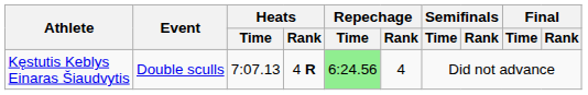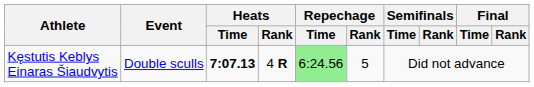 <table class="wikitable" style="font-size:90%;">
 <tr>
 <th rowspan="2">Athlete</th>
 <th rowspan="2">Event</th>
 <th colspan="2">Heats</th>
 <th colspan="2">Repechage</th>
 <th colspan="2">Semifinals</th>
 <th colspan="2">Final</th>
 </tr>
 <tr style="font-size:95%">
 <th>Time</th>
 <th>Rank</th>
 <th>Time</th>
 <th>Rank</th>
 <th>Time</th>
 <th>Rank</th>
 <th>Time</th>
 <th>Rank</th>
 </tr>
 <tr align=center>
 <td align=left><a href='#'>Kęstutis Keblys</a><br><a href='#'>Einaras Šiaudvytis</a></td>
 <td align=left><a href='#'>Double sculls</a></td>
-<td>7:07.13</td>
+<td><strong>7:07.13</strong></td>
 <td>4 <strong>R</strong></td>
 <td style="background: lightgreen;">6:24.56</td>
-<td>4</td>
+<td>5</td>
 <td colspan=4>Did not advance</td>
 </tr>
 </table>
